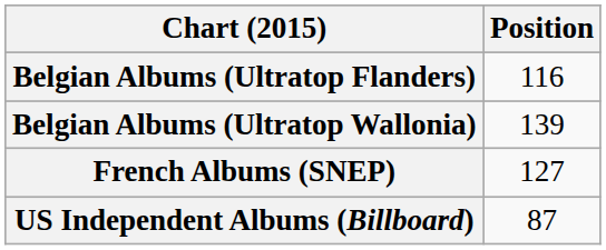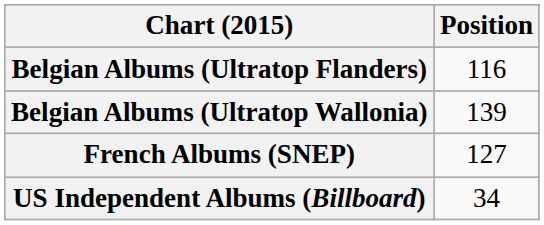 <table class="wikitable sortable plainrowheaders" style="text-align:center">
 <tr>
 <th scope="col">Chart (2015)</th>
 <th scope="col">Position</th>
 </tr>
 <tr>
 <th scope="row">Belgian Albums (Ultratop Flanders)</th>
 <td>116</td>
 </tr>
 <tr>
 <th scope="row">Belgian Albums (Ultratop Wallonia)</th>
 <td>139</td>
 </tr>
 <tr>
 <th scope="row">French Albums (SNEP)</th>
 <td>127</td>
 </tr>
 <tr>
 <th scope="row">US Independent Albums (<em>Billboard</em>)</th>
-<td>87</td>
+<td>34</td>
 </tr>
 </table>
